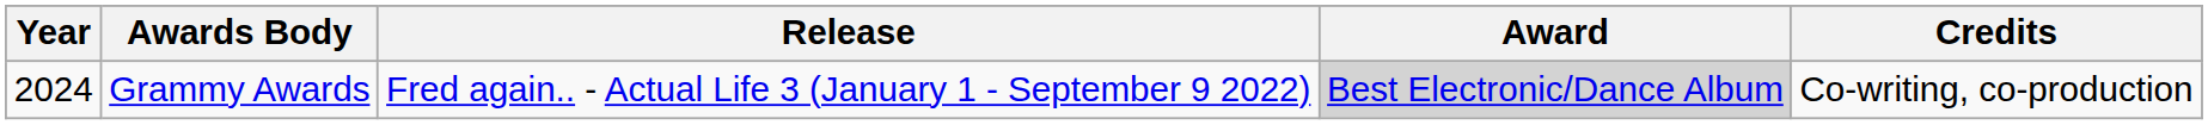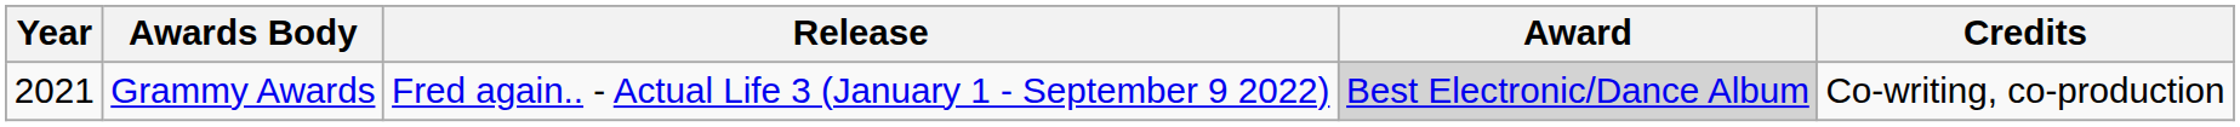 <table class="wikitable">
 <tr>
 <th>Year</th>
 <th>Awards Body</th>
 <th>Release</th>
 <th>Award</th>
 <th>Credits</th>
 </tr>
 <tr>
-<td>2024</td>
+<td>2021</td>
 <td><a href='#'>Grammy Awards</a></td>
 <td><a href='#'>Fred again..</a> - <a href='#'>Actual Life 3 (January 1 - September 9 2022)</a></td>
 <td style="background: lightgrey;"><a href='#'>Best Electronic/Dance Album</a></td>
 <td>Co-writing, co-production</td>
 </tr>
 </table>
